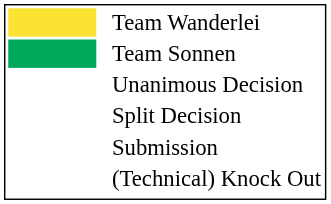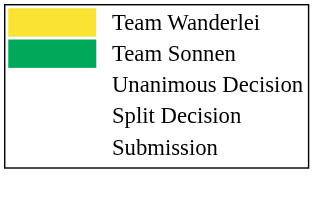 <table style="border:1px solid black;" align=left>
 <tr>
 <td style="background:#FAE333; width:40px;"></td>
 <td> </td>
 <td>Team Wanderlei</td>
 </tr>
 <tr>
 <td style="background:#00A859; width:40px;"></td>
 <td> </td>
 <td>Team Sonnen</td>
 </tr>
 <tr>
 <td style="width:60px;"></td>
 <td> </td>
 <td>Unanimous Decision</td>
 </tr>
 <tr>
 <td style="width:60px;"></td>
 <td> </td>
 <td>Split Decision</td>
 </tr>
 <tr>
 <td style="width:60px;"></td>
 <td> </td>
 <td>Submission</td>
 </tr>
 <tr>
-<td style="width:60px;"></td>
-<td> </td>
-<td>(Technical) Knock Out</td>
-</tr>
-<tr>
 </tr>
 </table>
